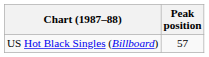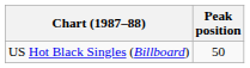 <table class="wikitable sortable">
 <tr>
 <th>Chart (1987–88)</th>
 <th>Peak<br>position</th>
 </tr>
 <tr>
 <td>US <a href='#'>Hot Black Singles</a> (<em><a href='#'>Billboard</a></em>)</td>
-<td align="center">57</td>
+<td align="center">50</td>
 </tr>
 </table>
